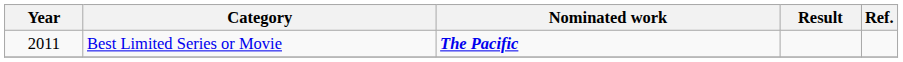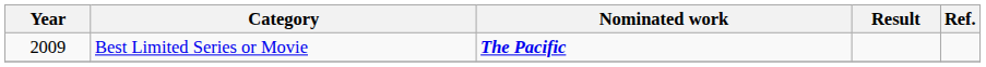 <table class=wikitable>
 <tr>
 <th scope="col" style="width:5em;">Year</th>
 <th scope="col" style="width:26em;">Category</th>
 <th scope="col" style="width:25em;">Nominated work</th>
 <th scope="col" style="width:5em;">Result</th>
 <th>Ref.</th>
 </tr>
 <tr>
-<td style="text-align:center;">2011</td>
+<td style="text-align:center;">2009</td>
 <td><a href='#'>Best Limited Series or Movie</a></td>
 <td><strong><em><a href='#'>The Pacific</a></em></strong></td>
 <td></td>
 <td></td>
 </tr>
 <tr>
 </tr>
 </table>
